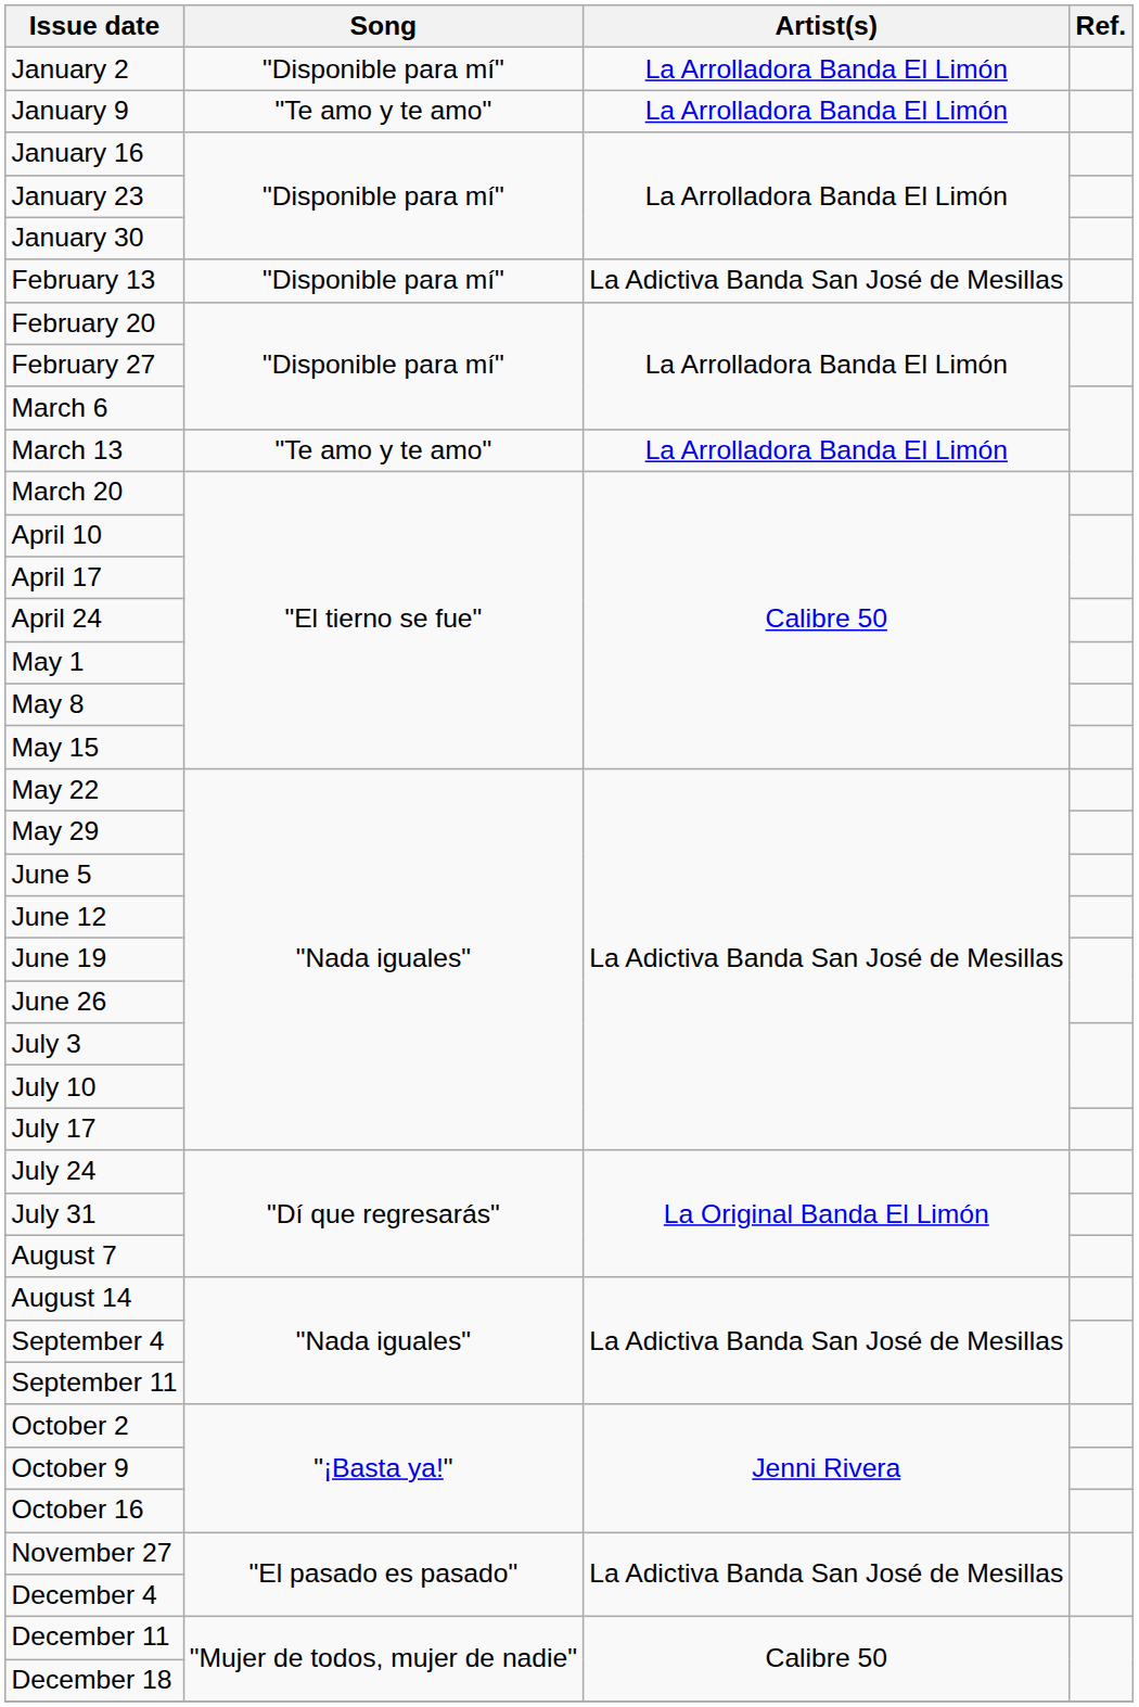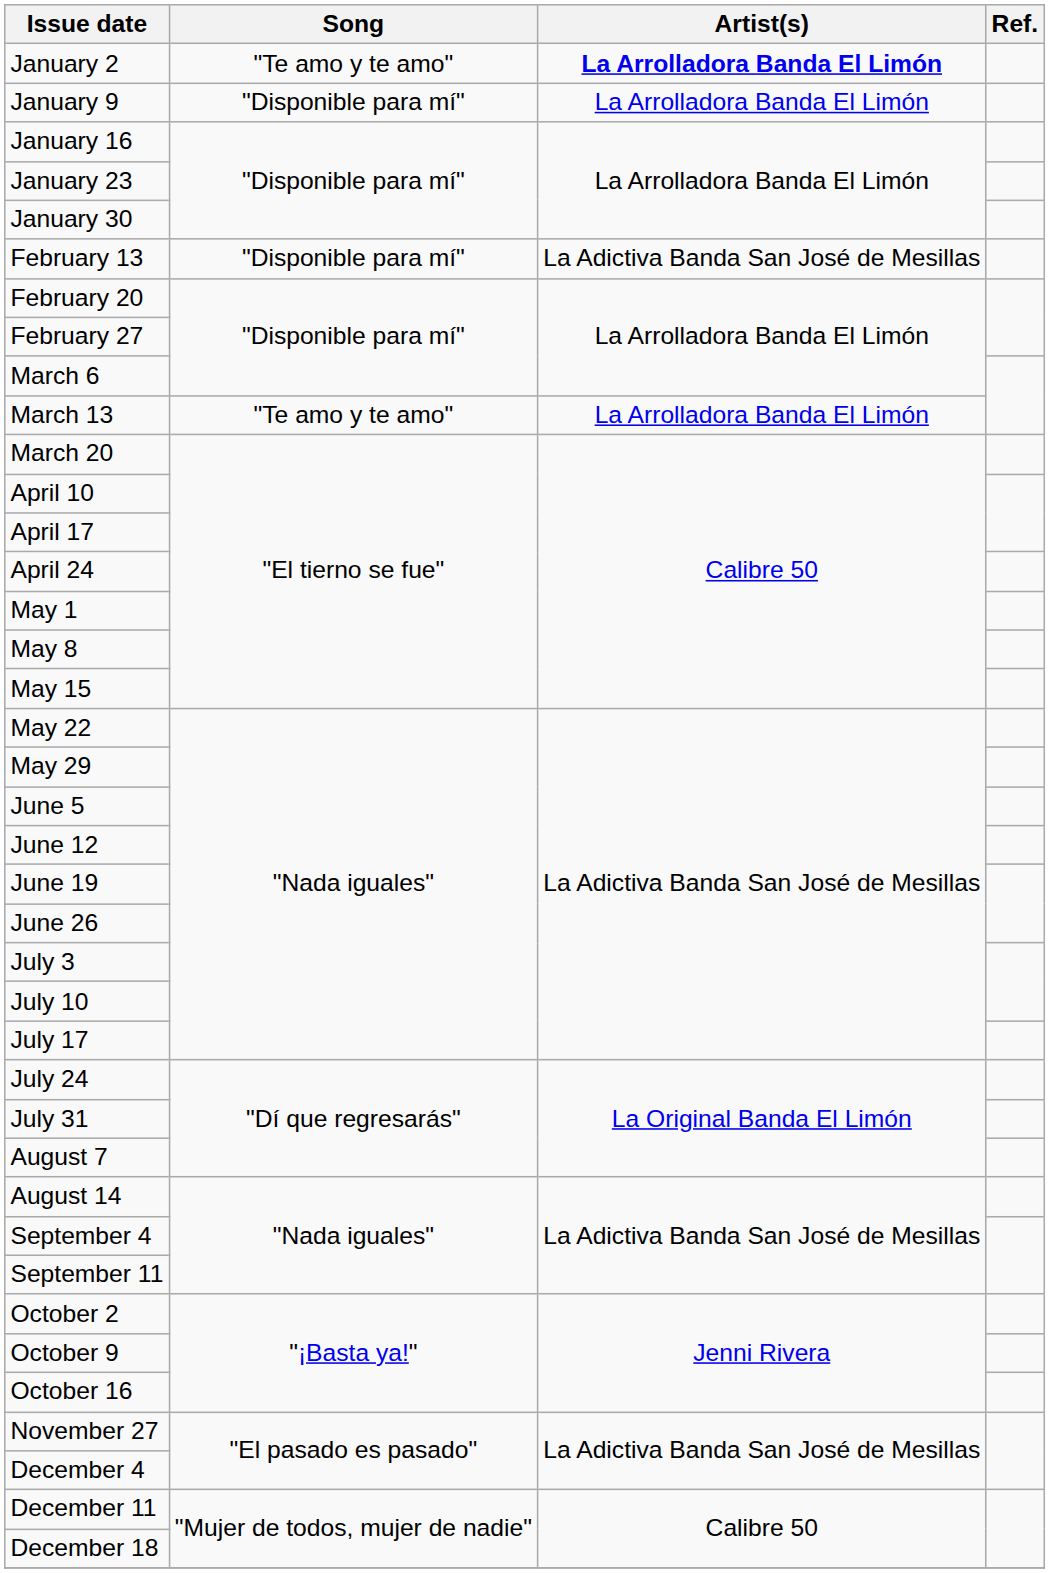 <table class="wikitable">
 <tr>
 <th>Issue date</th>
 <th>Song</th>
 <th>Artist(s)</th>
 <th>Ref.</th>
 </tr>
 <tr>
 <td>January 2</td>
-<td style="text-align: center;" rowspan="1">"Disponible para mí"</td>
-<td style="text-align: center;" rowspan="1"><a href='#'>La Arrolladora Banda El Limón</a></td>
+<td style="text-align: center;" rowspan="1">"Te amo y te amo"</td>
+<td style="text-align: center;" rowspan="1"><strong><a href='#'>La Arrolladora Banda El Limón</a></strong></td>
 <td style="text-align: center;"></td>
 </tr>
 <tr>
 <td>January 9</td>
-<td style="text-align: center;" rowspan="1">"Te amo y te amo"</td>
+<td style="text-align: center;" rowspan="1">"Disponible para mí"</td>
 <td style="text-align: center;" rowspan="1"><a href='#'>La Arrolladora Banda El Limón</a></td>
 <td style="text-align: center;"></td>
 </tr>
 <tr>
 <td>January 16</td>
 <td style="text-align: center;" rowspan="3">"Disponible para mí"</td>
 <td style="text-align: center;" rowspan="3">La Arrolladora Banda El Limón</td>
 <td style="text-align: center;"></td>
 </tr>
 <tr>
 <td>January 23</td>
 <td style="text-align: center;"></td>
 </tr>
 <tr>
 <td>January 30</td>
 <td style="text-align: center;"></td>
 </tr>
 <tr>
 <td>February 13</td>
 <td style="text-align: center;" rowspan="1">"Disponible para mí"</td>
 <td style="text-align: center;" rowspan="1">La Adictiva Banda San José de Mesillas</td>
 <td style="text-align: center;"></td>
 </tr>
 <tr>
 <td>February 20</td>
 <td style="text-align: center;" rowspan="3">"Disponible para mí"</td>
 <td style="text-align: center;" rowspan="3">La Arrolladora Banda El Limón</td>
 <td style="text-align: center;" rowspan="2"></td>
 </tr>
 <tr>
 <td>February 27</td>
 </tr>
 <tr>
 <td>March 6</td>
 <td style="text-align: center;" rowspan="2"></td>
 </tr>
 <tr>
 <td>March 13</td>
 <td style="text-align: center;" rowspan="1">"Te amo y te amo"</td>
 <td style="text-align: center;" rowspan="1"><a href='#'>La Arrolladora Banda El Limón</a></td>
 </tr>
 <tr>
 <td>March 20</td>
 <td style="text-align: center;" rowspan="7">"El tierno se fue"</td>
 <td style="text-align: center;" rowspan="7"><a href='#'>Calibre 50</a></td>
 <td style="text-align: center;"></td>
 </tr>
 <tr>
 <td>April 10</td>
 <td style="text-align: center;" rowspan="2"></td>
 </tr>
 <tr>
 <td>April 17</td>
 </tr>
 <tr>
 <td>April 24</td>
 <td style="text-align: center;"></td>
 </tr>
 <tr>
 <td>May 1</td>
 <td style="text-align: center;"></td>
 </tr>
 <tr>
 <td>May 8</td>
 <td style="text-align: center;"></td>
 </tr>
 <tr>
 <td>May 15</td>
 <td style="text-align: center;"></td>
 </tr>
 <tr>
 <td>May 22</td>
 <td style="text-align: center;" rowspan="9">"Nada iguales"</td>
 <td style="text-align: center;" rowspan="9">La Adictiva Banda San José de Mesillas</td>
 <td style="text-align: center;"></td>
 </tr>
 <tr>
 <td>May 29</td>
 <td style="text-align: center;"></td>
 </tr>
 <tr>
 <td>June 5</td>
 <td style="text-align: center;"></td>
 </tr>
 <tr>
 <td>June 12</td>
 <td style="text-align: center;"></td>
 </tr>
 <tr>
 <td>June 19</td>
 <td style="text-align: center;" rowspan="2"></td>
 </tr>
 <tr>
 <td>June 26</td>
 </tr>
 <tr>
 <td>July 3</td>
 <td style="text-align: center;" rowspan="2"></td>
 </tr>
 <tr>
 <td>July 10</td>
 </tr>
 <tr>
 <td>July 17</td>
 <td style="text-align: center;"></td>
 </tr>
 <tr>
 <td>July 24</td>
 <td style="text-align: center;" rowspan="3">"Dí que regresarás"</td>
 <td style="text-align: center;" rowspan="3"><a href='#'>La Original Banda El Limón</a></td>
 <td style="text-align: center;"></td>
 </tr>
 <tr>
 <td>July 31</td>
 <td style="text-align: center;"></td>
 </tr>
 <tr>
 <td>August 7</td>
 <td style="text-align: center;"></td>
 </tr>
 <tr>
 <td>August 14</td>
 <td style="text-align: center;" rowspan="3">"Nada iguales"</td>
 <td style="text-align: center;" rowspan="3">La Adictiva Banda San José de Mesillas</td>
 <td style="text-align: center;"></td>
 </tr>
 <tr>
 <td>September 4</td>
 <td style="text-align: center;" rowspan="2"></td>
 </tr>
 <tr>
 <td>September 11</td>
 </tr>
 <tr>
 <td>October 2</td>
 <td style="text-align: center;" rowspan="3">"<a href='#'>¡Basta ya!</a>"</td>
 <td style="text-align: center;" rowspan="3"><a href='#'>Jenni Rivera</a></td>
 <td style="text-align: center;"></td>
 </tr>
 <tr>
 <td>October 9</td>
 <td style="text-align: center;"></td>
 </tr>
 <tr>
 <td>October 16</td>
 <td style="text-align: center;"></td>
 </tr>
 <tr>
 <td>November 27</td>
 <td style="text-align: center;" rowspan="2">"El pasado es pasado"</td>
 <td style="text-align: center;" rowspan="2">La Adictiva Banda San José de Mesillas</td>
 <td style="text-align: center;" rowspan="2"></td>
 </tr>
 <tr>
 <td>December 4</td>
 </tr>
 <tr>
 <td>December 11</td>
 <td style="text-align: center;" rowspan="2">"Mujer de todos, mujer de nadie"</td>
 <td style="text-align: center;" rowspan="2">Calibre 50</td>
 <td style="text-align: center;" rowspan="2"></td>
 </tr>
 <tr>
 <td>December 18</td>
 </tr>
 <tr>
 </tr>
 </table>
